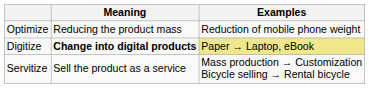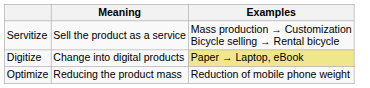 <table class="wikitable">
 <tr>
 <th></th>
 <th>Meaning</th>
 <th>Examples</th>
 </tr>
 <tr>
+<td>Servitize</td>
+<td>Sell the product as a service</td>
+<td>Mass production → Customization<br>Bicycle selling → Rental bicycle</td>
+</tr>
+<tr>
+<td>Digitize</td>
+<td>Change into digital products</td>
+<td style="background: khaki;">Paper → Laptop, eBook</td>
+</tr>
+<tr>
 <td>Optimize</td>
 <td>Reducing the product mass</td>
 <td>Reduction of mobile phone weight</td>
 </tr>
-<tr>
-<td>Digitize</td>
-<td><strong>Change into digital products</strong></td>
-<td style="background: khaki;">Paper → Laptop, eBook</td>
-</tr>
-<tr>
-<td>Servitize</td>
-<td>Sell the product as a service</td>
-<td>Mass production → Customization<br>Bicycle selling → Rental bicycle</td>
-</tr>
 </table>
